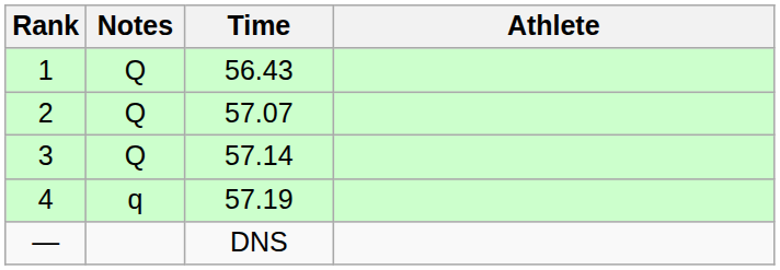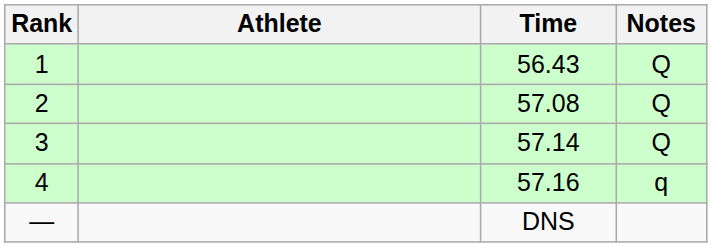 <table class="wikitable" style="text-align:center">
 <tr>
 <th width=40>Rank</th>
+<th width=250>Athlete</th>
+<th width=80>Time</th>
 <th width=50>Notes</th>
-<th width=80>Time</th>
-<th width=250>Athlete</th>
 </tr>
 <tr bgcolor=ccffcc>
 <td>1</td>
+<td align=left></td>
+<td>56.43</td>
 <td>Q</td>
-<td>56.43</td>
-<td align=left></td>
 </tr>
 <tr bgcolor=ccffcc>
 <td>2</td>
+<td align=left></td>
+<td>57.08</td>
 <td>Q</td>
-<td>57.07</td>
-<td align=left></td>
 </tr>
 <tr bgcolor=ccffcc>
 <td>3</td>
+<td align=left></td>
+<td>57.14</td>
 <td>Q</td>
-<td>57.14</td>
-<td align=left></td>
 </tr>
 <tr bgcolor=ccffcc>
 <td>4</td>
+<td align=left></td>
+<td>57.16</td>
 <td>q</td>
-<td>57.19</td>
-<td align=left></td>
 </tr>
 <tr>
 <td>—</td>
+<td align=left></td>
+<td>DNS</td>
 <td></td>
-<td>DNS</td>
-<td align=left></td>
 </tr>
 </table>
